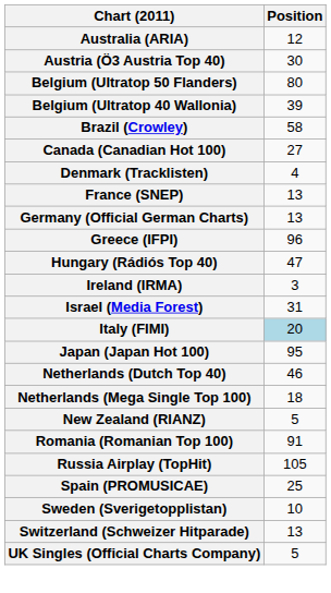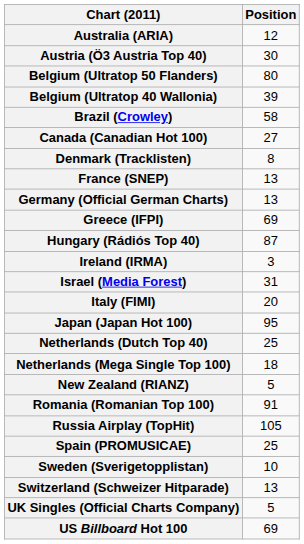 <table class="wikitable sortable plainrowheaders" style="text-align:center;">
 <tr>
 <th scope="col">Chart (2011)</th>
 <th scope="col">Position</th>
 </tr>
 <tr>
 <th scope="row">Australia (ARIA)</th>
 <td>12</td>
 </tr>
 <tr>
 <th scope="row">Austria (Ö3 Austria Top 40)</th>
 <td>30</td>
 </tr>
 <tr>
 <th scope="row">Belgium (Ultratop 50 Flanders)</th>
 <td>80</td>
 </tr>
 <tr>
 <th scope="row">Belgium (Ultratop 40 Wallonia)</th>
 <td>39</td>
 </tr>
 <tr>
 <th scope="row">Brazil (<a href='#'>Crowley</a>)</th>
 <td>58</td>
 </tr>
 <tr>
 <th scope="row">Canada (Canadian Hot 100)</th>
 <td>27</td>
 </tr>
 <tr>
 <th scope="row">Denmark (Tracklisten)</th>
-<td>4</td>
+<td>8</td>
 </tr>
 <tr>
 <th scope="row">France (SNEP)</th>
 <td>13</td>
 </tr>
 <tr>
 <th scope="row">Germany (Official German Charts)</th>
 <td>13</td>
 </tr>
 <tr>
 <th scope="row">Greece (IFPI)</th>
-<td>96</td>
+<td>69</td>
 </tr>
 <tr>
 <th scope="row">Hungary (Rádiós Top 40)</th>
-<td>47</td>
+<td>87</td>
 </tr>
 <tr>
 <th scope="row">Ireland (IRMA)</th>
 <td>3</td>
 </tr>
 <tr>
 <th scope="row">Israel (<a href='#'>Media Forest</a>)</th>
 <td>31</td>
 </tr>
 <tr>
 <th scope="row">Italy (FIMI)</th>
-<td style="background: lightblue;">20</td>
+<td>20</td>
 </tr>
 <tr>
 <th scope="row">Japan (Japan Hot 100)</th>
 <td>95</td>
 </tr>
 <tr>
 <th scope="row">Netherlands (Dutch Top 40)</th>
-<td>46</td>
+<td>25</td>
 </tr>
 <tr>
 <th scope="row">Netherlands (Mega Single Top 100)</th>
 <td>18</td>
 </tr>
 <tr>
 <th scope="row">New Zealand (RIANZ)</th>
 <td>5</td>
 </tr>
 <tr>
 <th scope="row">Romania (Romanian Top 100)</th>
 <td>91</td>
 </tr>
 <tr>
 <th scope="row">Russia Airplay (TopHit)</th>
 <td>105</td>
 </tr>
 <tr>
 <th scope="row">Spain (PROMUSICAE)</th>
 <td>25</td>
 </tr>
 <tr>
 <th scope="row">Sweden (Sverigetopplistan)</th>
 <td>10</td>
 </tr>
 <tr>
 <th scope="row">Switzerland (Schweizer Hitparade)</th>
 <td>13</td>
 </tr>
 <tr>
 <th scope="row">UK Singles (Official Charts Company)</th>
 <td>5</td>
 </tr>
+<tr>
+<th scope="row">US <em>Billboard</em> Hot 100</th>
+<td>69</td>
+</tr>
 </table>
